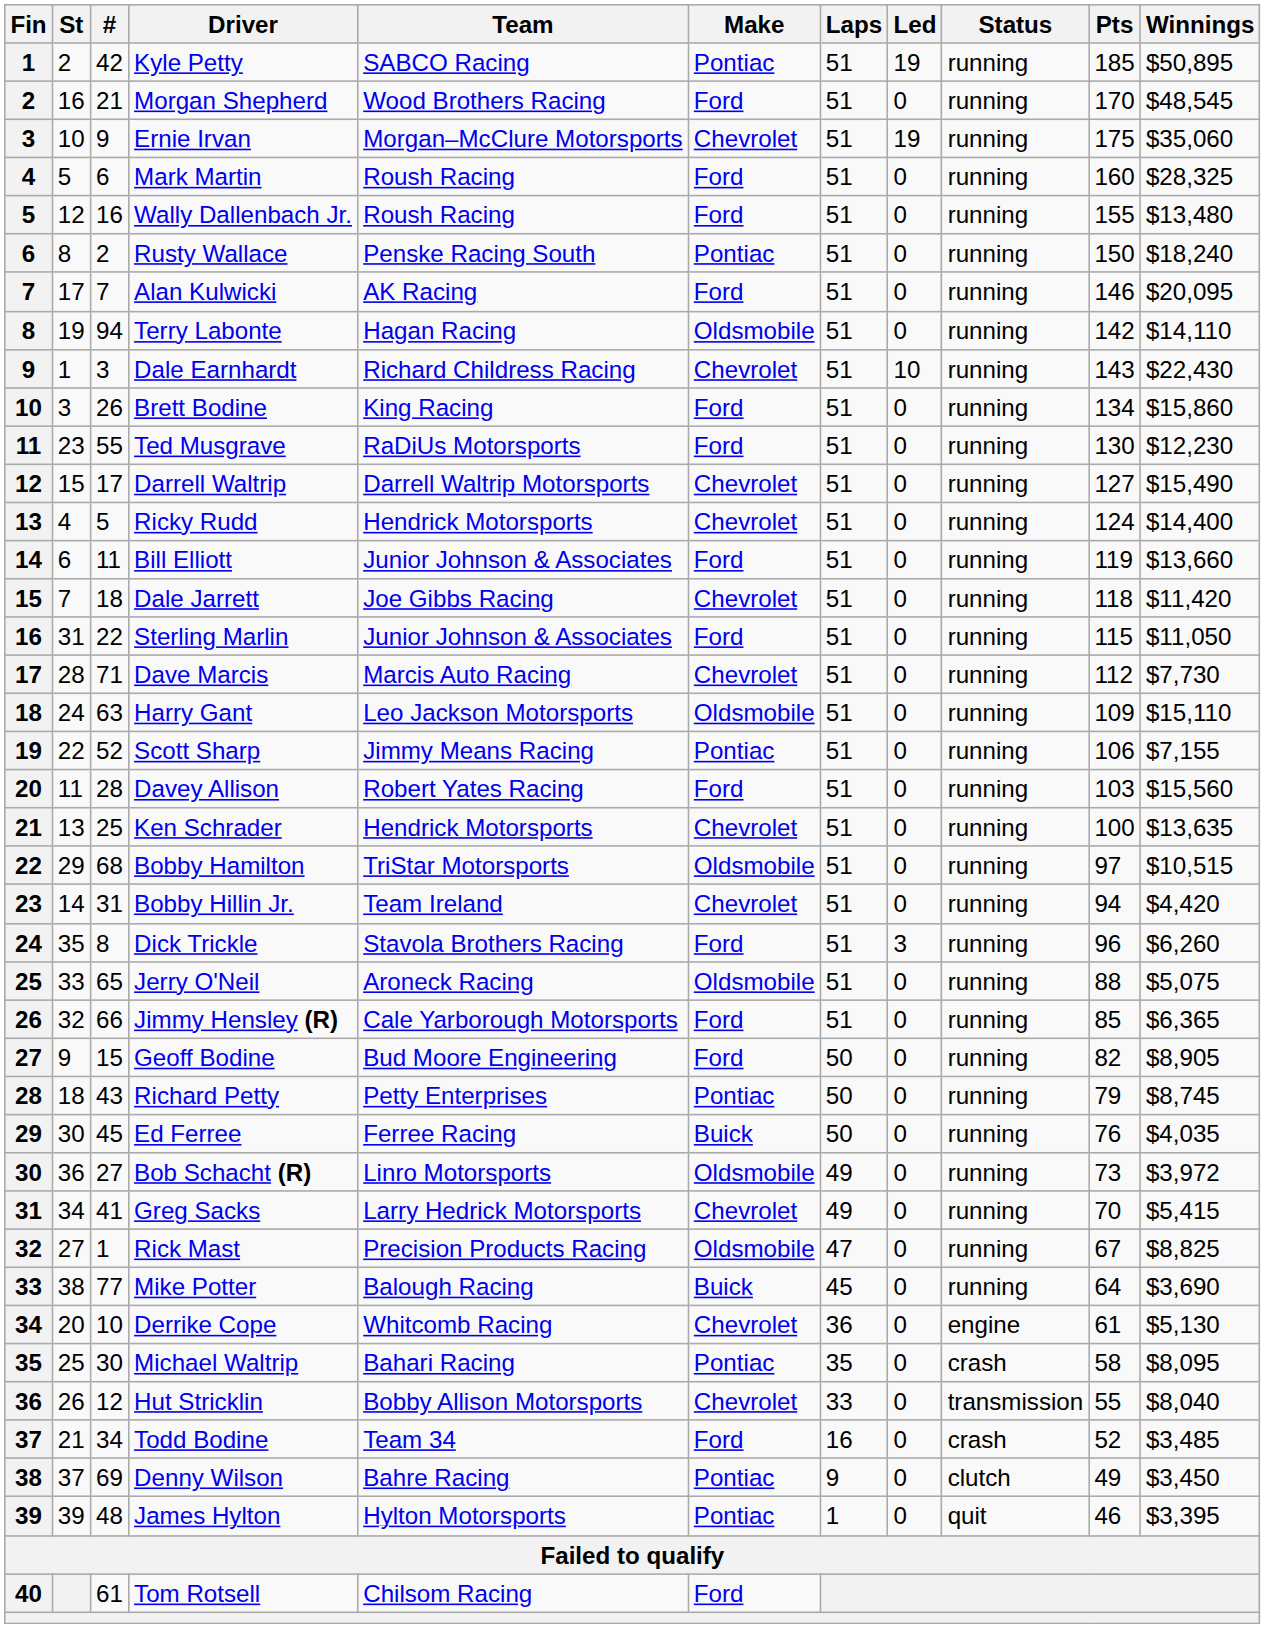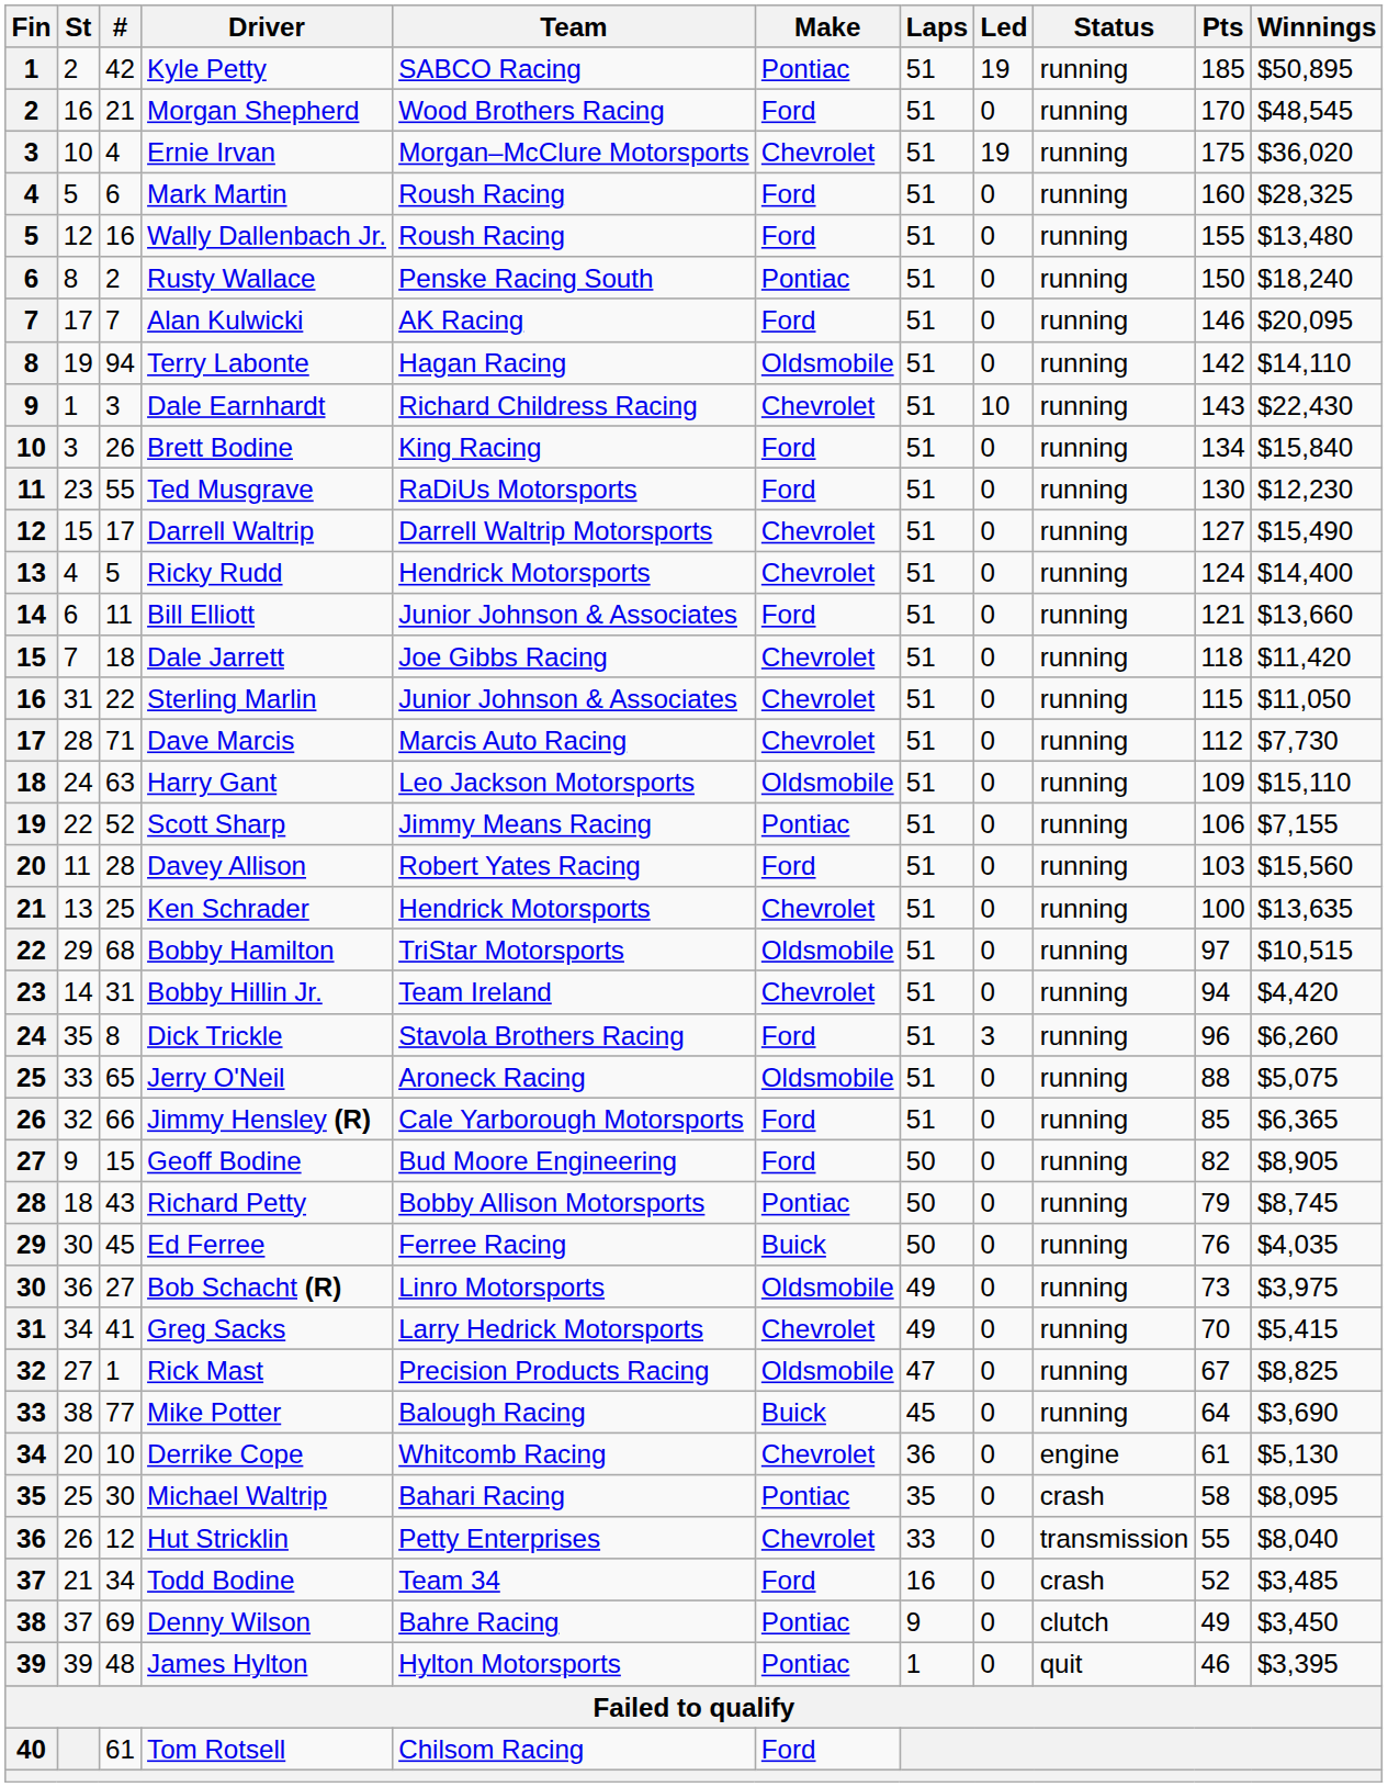 <table class="wikitable" style="font-size:95%">
 <tr>
 <th>Fin</th>
 <th>St</th>
 <th>#</th>
 <th>Driver</th>
 <th>Team</th>
 <th>Make</th>
 <th>Laps</th>
 <th>Led</th>
 <th>Status</th>
 <th>Pts</th>
 <th>Winnings</th>
 </tr>
 <tr>
 <th>1</th>
 <td>2</td>
 <td>42</td>
 <td><a href='#'>Kyle Petty</a></td>
 <td><a href='#'>SABCO Racing</a></td>
 <td><a href='#'>Pontiac</a></td>
 <td>51</td>
 <td>19</td>
 <td>running</td>
 <td>185</td>
 <td>$50,895</td>
 </tr>
 <tr>
 <th>2</th>
 <td>16</td>
 <td>21</td>
 <td><a href='#'>Morgan Shepherd</a></td>
 <td><a href='#'>Wood Brothers Racing</a></td>
 <td><a href='#'>Ford</a></td>
 <td>51</td>
 <td>0</td>
 <td>running</td>
 <td>170</td>
 <td>$48,545</td>
 </tr>
 <tr>
 <th>3</th>
 <td>10</td>
-<td>9</td>
+<td>4</td>
 <td><a href='#'>Ernie Irvan</a></td>
 <td><a href='#'>Morgan–McClure Motorsports</a></td>
 <td><a href='#'>Chevrolet</a></td>
 <td>51</td>
 <td>19</td>
 <td>running</td>
 <td>175</td>
-<td>$35,060</td>
+<td>$36,020</td>
 </tr>
 <tr>
 <th>4</th>
 <td>5</td>
 <td>6</td>
 <td><a href='#'>Mark Martin</a></td>
 <td><a href='#'>Roush Racing</a></td>
 <td><a href='#'>Ford</a></td>
 <td>51</td>
 <td>0</td>
 <td>running</td>
 <td>160</td>
 <td>$28,325</td>
 </tr>
 <tr>
 <th>5</th>
 <td>12</td>
 <td>16</td>
 <td><a href='#'>Wally Dallenbach Jr.</a></td>
 <td><a href='#'>Roush Racing</a></td>
 <td><a href='#'>Ford</a></td>
 <td>51</td>
 <td>0</td>
 <td>running</td>
 <td>155</td>
 <td>$13,480</td>
 </tr>
 <tr>
 <th>6</th>
 <td>8</td>
 <td>2</td>
 <td><a href='#'>Rusty Wallace</a></td>
 <td><a href='#'>Penske Racing South</a></td>
 <td><a href='#'>Pontiac</a></td>
 <td>51</td>
 <td>0</td>
 <td>running</td>
 <td>150</td>
 <td>$18,240</td>
 </tr>
 <tr>
 <th>7</th>
 <td>17</td>
 <td>7</td>
 <td><a href='#'>Alan Kulwicki</a></td>
 <td><a href='#'>AK Racing</a></td>
 <td><a href='#'>Ford</a></td>
 <td>51</td>
 <td>0</td>
 <td>running</td>
 <td>146</td>
 <td>$20,095</td>
 </tr>
 <tr>
 <th>8</th>
 <td>19</td>
 <td>94</td>
 <td><a href='#'>Terry Labonte</a></td>
 <td><a href='#'>Hagan Racing</a></td>
 <td><a href='#'>Oldsmobile</a></td>
 <td>51</td>
 <td>0</td>
 <td>running</td>
 <td>142</td>
 <td>$14,110</td>
 </tr>
 <tr>
 <th>9</th>
 <td>1</td>
 <td>3</td>
 <td><a href='#'>Dale Earnhardt</a></td>
 <td><a href='#'>Richard Childress Racing</a></td>
 <td><a href='#'>Chevrolet</a></td>
 <td>51</td>
 <td>10</td>
 <td>running</td>
 <td>143</td>
 <td>$22,430</td>
 </tr>
 <tr>
 <th>10</th>
 <td>3</td>
 <td>26</td>
 <td><a href='#'>Brett Bodine</a></td>
 <td><a href='#'>King Racing</a></td>
 <td><a href='#'>Ford</a></td>
 <td>51</td>
 <td>0</td>
 <td>running</td>
 <td>134</td>
-<td>$15,860</td>
+<td>$15,840</td>
 </tr>
 <tr>
 <th>11</th>
 <td>23</td>
 <td>55</td>
 <td><a href='#'>Ted Musgrave</a></td>
 <td><a href='#'>RaDiUs Motorsports</a></td>
 <td><a href='#'>Ford</a></td>
 <td>51</td>
 <td>0</td>
 <td>running</td>
 <td>130</td>
 <td>$12,230</td>
 </tr>
 <tr>
 <th>12</th>
 <td>15</td>
 <td>17</td>
 <td><a href='#'>Darrell Waltrip</a></td>
 <td><a href='#'>Darrell Waltrip Motorsports</a></td>
 <td><a href='#'>Chevrolet</a></td>
 <td>51</td>
 <td>0</td>
 <td>running</td>
 <td>127</td>
 <td>$15,490</td>
 </tr>
 <tr>
 <th>13</th>
 <td>4</td>
 <td>5</td>
 <td><a href='#'>Ricky Rudd</a></td>
 <td><a href='#'>Hendrick Motorsports</a></td>
 <td><a href='#'>Chevrolet</a></td>
 <td>51</td>
 <td>0</td>
 <td>running</td>
 <td>124</td>
 <td>$14,400</td>
 </tr>
 <tr>
 <th>14</th>
 <td>6</td>
 <td>11</td>
 <td><a href='#'>Bill Elliott</a></td>
 <td><a href='#'>Junior Johnson & Associates</a></td>
 <td><a href='#'>Ford</a></td>
 <td>51</td>
 <td>0</td>
 <td>running</td>
-<td>119</td>
+<td>121</td>
 <td>$13,660</td>
 </tr>
 <tr>
 <th>15</th>
 <td>7</td>
 <td>18</td>
 <td><a href='#'>Dale Jarrett</a></td>
 <td><a href='#'>Joe Gibbs Racing</a></td>
 <td><a href='#'>Chevrolet</a></td>
 <td>51</td>
 <td>0</td>
 <td>running</td>
 <td>118</td>
 <td>$11,420</td>
 </tr>
 <tr>
 <th>16</th>
 <td>31</td>
 <td>22</td>
 <td><a href='#'>Sterling Marlin</a></td>
 <td><a href='#'>Junior Johnson & Associates</a></td>
-<td><a href='#'>Ford</a></td>
+<td><a href='#'>Chevrolet</a></td>
 <td>51</td>
 <td>0</td>
 <td>running</td>
 <td>115</td>
 <td>$11,050</td>
 </tr>
 <tr>
 <th>17</th>
 <td>28</td>
 <td>71</td>
 <td><a href='#'>Dave Marcis</a></td>
 <td><a href='#'>Marcis Auto Racing</a></td>
 <td><a href='#'>Chevrolet</a></td>
 <td>51</td>
 <td>0</td>
 <td>running</td>
 <td>112</td>
 <td>$7,730</td>
 </tr>
 <tr>
 <th>18</th>
 <td>24</td>
 <td>63</td>
 <td><a href='#'>Harry Gant</a></td>
 <td><a href='#'>Leo Jackson Motorsports</a></td>
 <td><a href='#'>Oldsmobile</a></td>
 <td>51</td>
 <td>0</td>
 <td>running</td>
 <td>109</td>
 <td>$15,110</td>
 </tr>
 <tr>
 <th>19</th>
 <td>22</td>
 <td>52</td>
 <td><a href='#'>Scott Sharp</a></td>
 <td><a href='#'>Jimmy Means Racing</a></td>
 <td><a href='#'>Pontiac</a></td>
 <td>51</td>
 <td>0</td>
 <td>running</td>
 <td>106</td>
 <td>$7,155</td>
 </tr>
 <tr>
 <th>20</th>
 <td>11</td>
 <td>28</td>
 <td><a href='#'>Davey Allison</a></td>
 <td><a href='#'>Robert Yates Racing</a></td>
 <td><a href='#'>Ford</a></td>
 <td>51</td>
 <td>0</td>
 <td>running</td>
 <td>103</td>
 <td>$15,560</td>
 </tr>
 <tr>
 <th>21</th>
 <td>13</td>
 <td>25</td>
 <td><a href='#'>Ken Schrader</a></td>
 <td><a href='#'>Hendrick Motorsports</a></td>
 <td><a href='#'>Chevrolet</a></td>
 <td>51</td>
 <td>0</td>
 <td>running</td>
 <td>100</td>
 <td>$13,635</td>
 </tr>
 <tr>
 <th>22</th>
 <td>29</td>
 <td>68</td>
 <td><a href='#'>Bobby Hamilton</a></td>
 <td><a href='#'>TriStar Motorsports</a></td>
 <td><a href='#'>Oldsmobile</a></td>
 <td>51</td>
 <td>0</td>
 <td>running</td>
 <td>97</td>
 <td>$10,515</td>
 </tr>
 <tr>
 <th>23</th>
 <td>14</td>
 <td>31</td>
 <td><a href='#'>Bobby Hillin Jr.</a></td>
 <td><a href='#'>Team Ireland</a></td>
 <td><a href='#'>Chevrolet</a></td>
 <td>51</td>
 <td>0</td>
 <td>running</td>
 <td>94</td>
 <td>$4,420</td>
 </tr>
 <tr>
 <th>24</th>
 <td>35</td>
 <td>8</td>
 <td><a href='#'>Dick Trickle</a></td>
 <td><a href='#'>Stavola Brothers Racing</a></td>
 <td><a href='#'>Ford</a></td>
 <td>51</td>
 <td>3</td>
 <td>running</td>
 <td>96</td>
 <td>$6,260</td>
 </tr>
 <tr>
 <th>25</th>
 <td>33</td>
 <td>65</td>
 <td><a href='#'>Jerry O'Neil</a></td>
 <td><a href='#'>Aroneck Racing</a></td>
 <td><a href='#'>Oldsmobile</a></td>
 <td>51</td>
 <td>0</td>
 <td>running</td>
 <td>88</td>
 <td>$5,075</td>
 </tr>
 <tr>
 <th>26</th>
 <td>32</td>
 <td>66</td>
 <td><a href='#'>Jimmy Hensley</a> <strong>(R)</strong></td>
 <td><a href='#'>Cale Yarborough Motorsports</a></td>
 <td><a href='#'>Ford</a></td>
 <td>51</td>
 <td>0</td>
 <td>running</td>
 <td>85</td>
 <td>$6,365</td>
 </tr>
 <tr>
 <th>27</th>
 <td>9</td>
 <td>15</td>
 <td><a href='#'>Geoff Bodine</a></td>
 <td><a href='#'>Bud Moore Engineering</a></td>
 <td><a href='#'>Ford</a></td>
 <td>50</td>
 <td>0</td>
 <td>running</td>
 <td>82</td>
 <td>$8,905</td>
 </tr>
 <tr>
 <th>28</th>
 <td>18</td>
 <td>43</td>
 <td><a href='#'>Richard Petty</a></td>
-<td><a href='#'>Petty Enterprises</a></td>
+<td><a href='#'>Bobby Allison Motorsports</a></td>
 <td><a href='#'>Pontiac</a></td>
 <td>50</td>
 <td>0</td>
 <td>running</td>
 <td>79</td>
 <td>$8,745</td>
 </tr>
 <tr>
 <th>29</th>
 <td>30</td>
 <td>45</td>
 <td><a href='#'>Ed Ferree</a></td>
 <td><a href='#'>Ferree Racing</a></td>
 <td><a href='#'>Buick</a></td>
 <td>50</td>
 <td>0</td>
 <td>running</td>
 <td>76</td>
 <td>$4,035</td>
 </tr>
 <tr>
 <th>30</th>
 <td>36</td>
 <td>27</td>
 <td><a href='#'>Bob Schacht</a> <strong>(R)</strong></td>
 <td><a href='#'>Linro Motorsports</a></td>
 <td><a href='#'>Oldsmobile</a></td>
 <td>49</td>
 <td>0</td>
 <td>running</td>
 <td>73</td>
-<td>$3,972</td>
+<td>$3,975</td>
 </tr>
 <tr>
 <th>31</th>
 <td>34</td>
 <td>41</td>
 <td><a href='#'>Greg Sacks</a></td>
 <td><a href='#'>Larry Hedrick Motorsports</a></td>
 <td><a href='#'>Chevrolet</a></td>
 <td>49</td>
 <td>0</td>
 <td>running</td>
 <td>70</td>
 <td>$5,415</td>
 </tr>
 <tr>
 <th>32</th>
 <td>27</td>
 <td>1</td>
 <td><a href='#'>Rick Mast</a></td>
 <td><a href='#'>Precision Products Racing</a></td>
 <td><a href='#'>Oldsmobile</a></td>
 <td>47</td>
 <td>0</td>
 <td>running</td>
 <td>67</td>
 <td>$8,825</td>
 </tr>
 <tr>
 <th>33</th>
 <td>38</td>
 <td>77</td>
 <td><a href='#'>Mike Potter</a></td>
 <td><a href='#'>Balough Racing</a></td>
 <td><a href='#'>Buick</a></td>
 <td>45</td>
 <td>0</td>
 <td>running</td>
 <td>64</td>
 <td>$3,690</td>
 </tr>
 <tr>
 <th>34</th>
 <td>20</td>
 <td>10</td>
 <td><a href='#'>Derrike Cope</a></td>
 <td><a href='#'>Whitcomb Racing</a></td>
 <td><a href='#'>Chevrolet</a></td>
 <td>36</td>
 <td>0</td>
 <td>engine</td>
 <td>61</td>
 <td>$5,130</td>
 </tr>
 <tr>
 <th>35</th>
 <td>25</td>
 <td>30</td>
 <td><a href='#'>Michael Waltrip</a></td>
 <td><a href='#'>Bahari Racing</a></td>
 <td><a href='#'>Pontiac</a></td>
 <td>35</td>
 <td>0</td>
 <td>crash</td>
 <td>58</td>
 <td>$8,095</td>
 </tr>
 <tr>
 <th>36</th>
 <td>26</td>
 <td>12</td>
 <td><a href='#'>Hut Stricklin</a></td>
-<td><a href='#'>Bobby Allison Motorsports</a></td>
+<td><a href='#'>Petty Enterprises</a></td>
 <td><a href='#'>Chevrolet</a></td>
 <td>33</td>
 <td>0</td>
 <td>transmission</td>
 <td>55</td>
 <td>$8,040</td>
 </tr>
 <tr>
 <th>37</th>
 <td>21</td>
 <td>34</td>
 <td><a href='#'>Todd Bodine</a></td>
 <td><a href='#'>Team 34</a></td>
 <td><a href='#'>Ford</a></td>
 <td>16</td>
 <td>0</td>
 <td>crash</td>
 <td>52</td>
 <td>$3,485</td>
 </tr>
 <tr>
 <th>38</th>
 <td>37</td>
 <td>69</td>
 <td><a href='#'>Denny Wilson</a></td>
 <td><a href='#'>Bahre Racing</a></td>
 <td><a href='#'>Pontiac</a></td>
 <td>9</td>
 <td>0</td>
 <td>clutch</td>
 <td>49</td>
 <td>$3,450</td>
 </tr>
 <tr>
 <th>39</th>
 <td>39</td>
 <td>48</td>
 <td><a href='#'>James Hylton</a></td>
 <td><a href='#'>Hylton Motorsports</a></td>
 <td><a href='#'>Pontiac</a></td>
 <td>1</td>
 <td>0</td>
 <td>quit</td>
 <td>46</td>
 <td>$3,395</td>
 </tr>
 <tr>
 <th colspan="11">Failed to qualify</th>
 </tr>
 <tr>
 <th>40</th>
 <th></th>
 <td>61</td>
 <td><a href='#'>Tom Rotsell</a></td>
 <td><a href='#'>Chilsom Racing</a></td>
 <td><a href='#'>Ford</a></td>
 <th colspan="5"></th>
 </tr>
 <tr>
 <th colspan="11"></th>
 </tr>
 </table>
